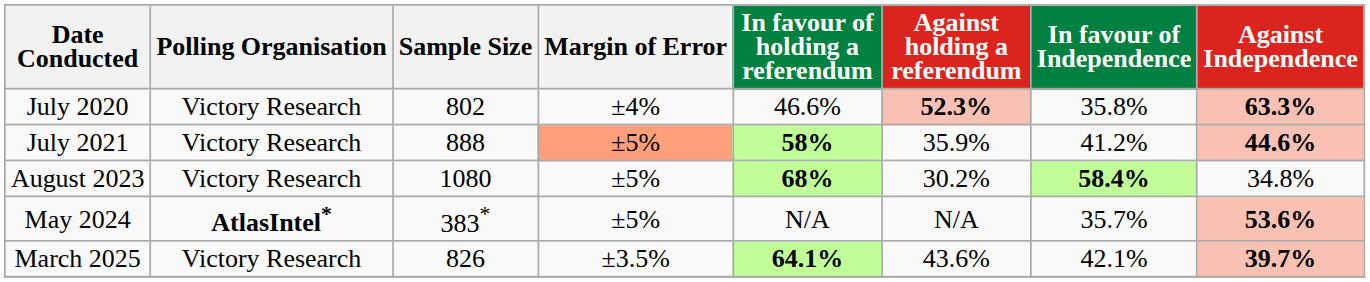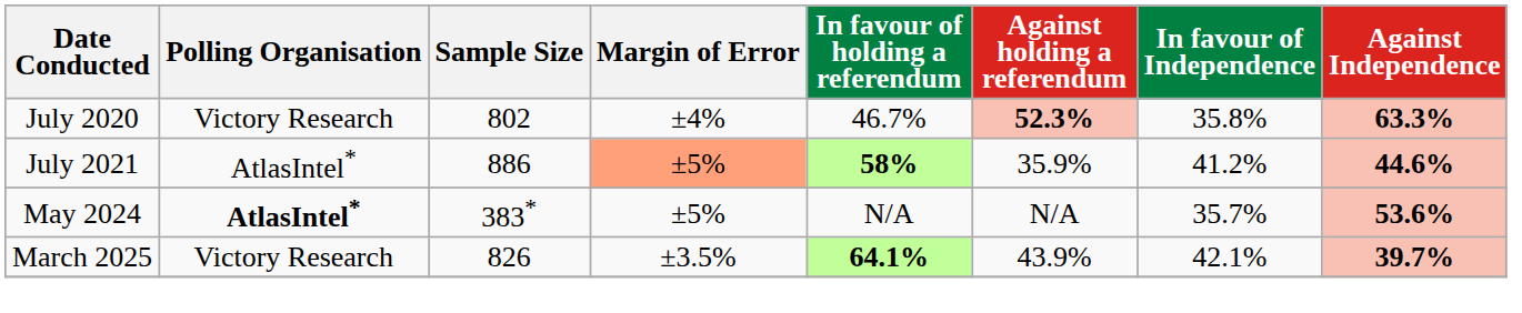 <table class="wikitable" style="text-align: center; line-height: 14px; font-size: 95%;">
 <tr>
 <th>Date<br>Conducted</th>
 <th>Polling Organisation</th>
 <th>Sample Size</th>
 <th>Margin of Error</th>
 <th class="unsortable" style="background: rgb(0, 129, 66); width: 80px; color: white;">In favour of holding a referendum</th>
 <th class="unsortable" style="background: rgb(220, 36, 31); width: 80px; color: white;">Against holding a referendum</th>
 <th class="unsortable" style="background: rgb(0, 129, 66); width: 80px; color: white;">In favour of Independence</th>
 <th class="unsortable" style="background: rgb(220, 36, 31); width: 80px; color: white;">Against Independence</th>
 </tr>
 <tr>
 <td>July 2020</td>
 <td>Victory Research </td>
 <td>802</td>
 <td>±4%</td>
-<td>46.6%</td>
+<td>46.7%</td>
 <td style="background: rgb(249, 193, 179);"><strong>52.3%</strong></td>
 <td>35.8%</td>
 <td style="background: rgb(249, 193, 179);"><strong>63.3%</strong></td>
 </tr>
 <tr>
 <td>July 2021</td>
-<td>Victory Research </td>
-<td>888</td>
+<td>AtlasIntel<sup>*</sup></td>
+<td>886</td>
 <td style="background: lightsalmon;">±5%</td>
 <td style="background: rgb(193, 255, 153);"><strong>58%</strong></td>
 <td>35.9%</td>
 <td>41.2%</td>
 <td style="background: rgb(249, 193, 179);"><strong>44.6%</strong></td>
-</tr>
-<tr>
-<td>August 2023</td>
-<td>Victory Research </td>
-<td>1080</td>
-<td>±5%</td>
-<td style="background: rgb(193, 255, 153);"><strong>68%</strong></td>
-<td>30.2%</td>
-<td style="background: rgb(193, 255, 153);"><strong>58.4%</strong></td>
-<td>34.8%</td>
 </tr>
 <tr>
 <td>May 2024</td>
 <td><strong>AtlasIntel<sup>*</sup></strong></td>
 <td>383<sup>*</sup></td>
 <td>±5%</td>
 <td>N/A</td>
 <td>N/A</td>
 <td>35.7%</td>
 <td style="background: rgb(249, 193, 179);"><strong>53.6%</strong></td>
 </tr>
 <tr>
 <td>March 2025</td>
 <td>Victory Research </td>
 <td>826</td>
 <td>±3.5%</td>
 <td style="background: rgb(193, 255, 153);"><strong>64.1%</strong></td>
-<td>43.6%</td>
+<td>43.9%</td>
 <td>42.1%</td>
 <td style="background: rgb(249, 193, 179);"><strong>39.7%</strong></td>
 </tr>
 <tr>
 </tr>
 </table>
